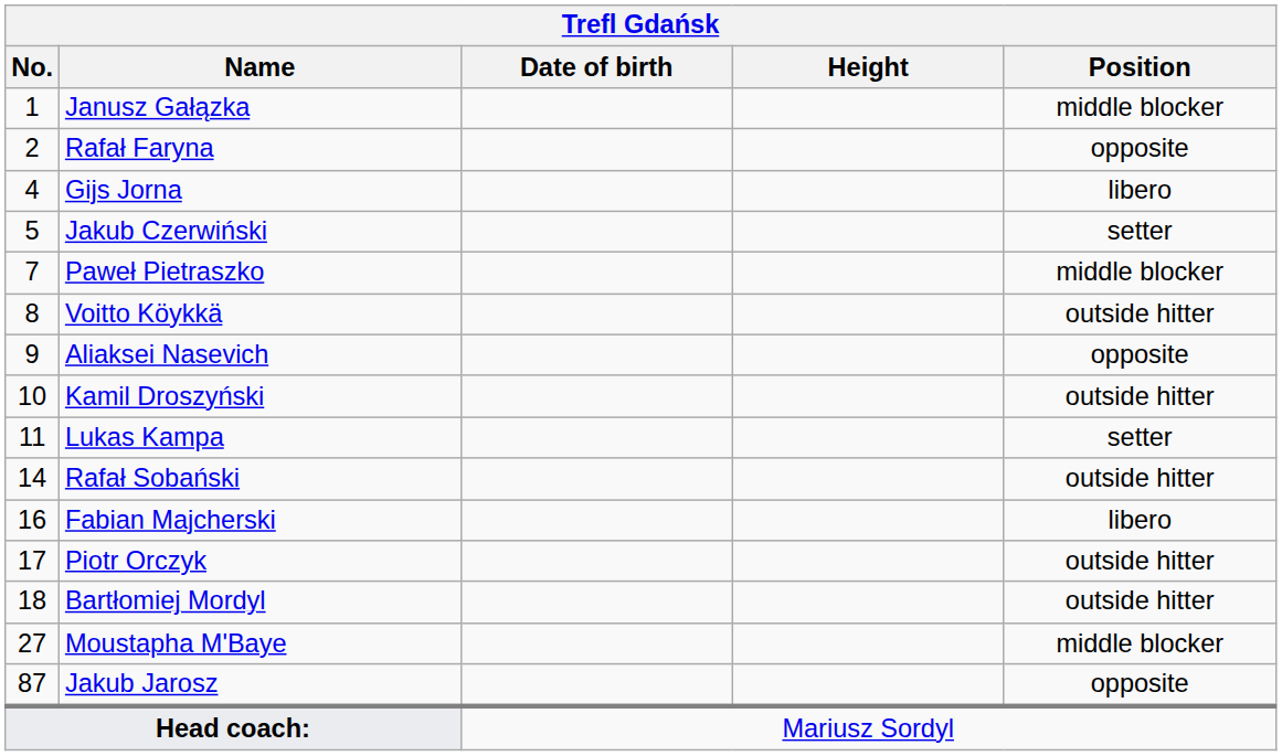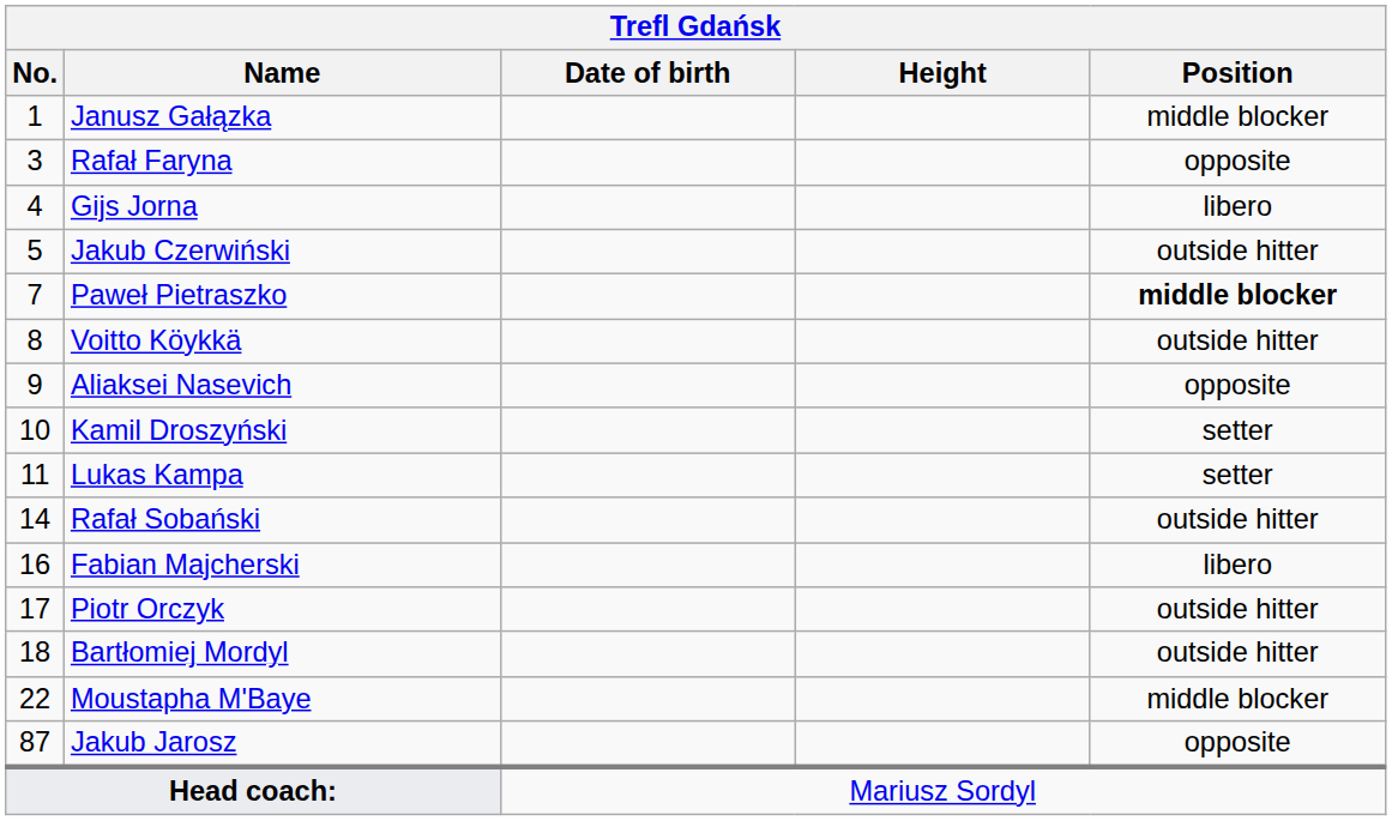 <table class="wikitable collapsible collapsed" style="font-size:100%; text-align:center">
 <tr>
 <th colspan=5 style="width:30em"><a href='#'>Trefl Gdańsk</a></th>
 </tr>
 <tr>
 <th>No.</th>
 <th style="width:15em">Name</th>
 <th style="width:10em">Date of birth</th>
 <th style="width:10em">Height</th>
 <th style="width:10em">Position</th>
 </tr>
 <tr>
 <td>1</td>
 <td align=left> <a href='#'>Janusz Gałązka</a></td>
 <td align=right></td>
 <td></td>
 <td>middle blocker</td>
 </tr>
 <tr>
-<td>2</td>
+<td>3</td>
 <td align=left> <a href='#'>Rafał Faryna</a></td>
 <td align=right></td>
 <td></td>
 <td>opposite</td>
 </tr>
 <tr>
 <td>4</td>
 <td align=left> <a href='#'>Gijs Jorna</a></td>
 <td align=right></td>
 <td></td>
 <td>libero</td>
 </tr>
 <tr>
 <td>5</td>
 <td align=left> <a href='#'>Jakub Czerwiński</a></td>
 <td align=right></td>
 <td></td>
-<td>setter</td>
+<td>outside hitter</td>
 </tr>
 <tr>
 <td>7</td>
 <td align=left> <a href='#'>Paweł Pietraszko</a></td>
 <td align=right></td>
 <td></td>
-<td>middle blocker</td>
+<td><strong>middle blocker</strong></td>
 </tr>
 <tr>
 <td>8</td>
 <td align=left> <a href='#'>Voitto Köykkä</a></td>
 <td align=right></td>
 <td></td>
 <td>outside hitter</td>
 </tr>
 <tr>
 <td>9</td>
 <td align=left> <a href='#'>Aliaksei Nasevich</a></td>
 <td align=right></td>
 <td></td>
 <td>opposite</td>
 </tr>
 <tr>
 <td>10</td>
 <td align=left> <a href='#'>Kamil Droszyński</a></td>
 <td align=right></td>
 <td></td>
-<td>outside hitter</td>
+<td>setter</td>
 </tr>
 <tr>
 <td>11</td>
 <td align=left> <a href='#'>Lukas Kampa</a></td>
 <td align=right></td>
 <td></td>
 <td>setter</td>
 </tr>
 <tr>
 <td>14</td>
 <td align=left> <a href='#'>Rafał Sobański</a></td>
 <td align=right></td>
 <td></td>
 <td>outside hitter</td>
 </tr>
 <tr>
 <td>16</td>
 <td align=left> <a href='#'>Fabian Majcherski</a></td>
 <td align=right></td>
 <td></td>
 <td>libero</td>
 </tr>
 <tr>
 <td>17</td>
 <td align=left> <a href='#'>Piotr Orczyk</a></td>
 <td align=right></td>
 <td></td>
 <td>outside hitter</td>
 </tr>
 <tr>
 <td>18</td>
 <td align=left> <a href='#'>Bartłomiej Mordyl</a></td>
 <td align=right></td>
 <td></td>
 <td>outside hitter</td>
 </tr>
 <tr>
-<td>27</td>
+<td>22</td>
 <td align=left> <a href='#'>Moustapha M'Baye</a></td>
 <td align=right></td>
 <td></td>
 <td>middle blocker</td>
 </tr>
 <tr>
 <td>87</td>
 <td align=left> <a href='#'>Jakub Jarosz</a></td>
 <td align=right></td>
 <td></td>
 <td>opposite</td>
 </tr>
 <tr style="border-top: 3px solid grey">
 <td colspan=2 style="background:#EAECF0"><strong>Head coach:</strong></td>
 <td colspan=3> <a href='#'>Mariusz Sordyl</a></td>
 </tr>
 </table>
